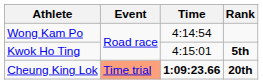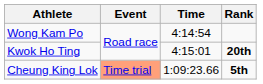 <table class=wikitable style="font-size:90%">
 <tr>
 <th>Athlete</th>
 <th>Event</th>
 <th>Time</th>
 <th>Rank</th>
 </tr>
 <tr>
 <td><a href='#'>Wong Kam Po</a></td>
 <td rowspan=2><a href='#'>Road race</a></td>
 <td align=center>4:14:54</td>
 <td align=center></td>
 </tr>
 <tr>
 <td><a href='#'>Kwok Ho Ting</a></td>
 <td align=center>4:15:01</td>
-<td align=center><strong>5th</strong></td>
+<td align=center><strong>20th</strong></td>
 </tr>
 <tr>
 <td><a href='#'>Cheung King Lok</a></td>
 <td style="background: lightsalmon;"><a href='#'>Time trial</a></td>
-<td align=center><strong>1:09:23.66</strong></td>
-<td align=center><strong>20th</strong></td>
+<td align=center>1:09:23.66</td>
+<td align=center><strong>5th</strong></td>
 </tr>
 </table>
